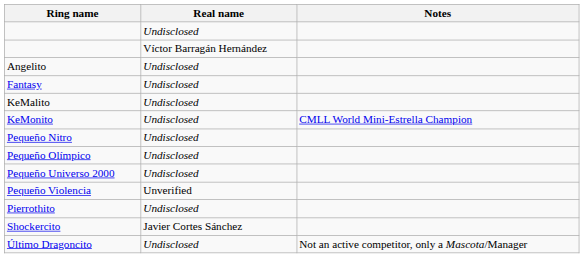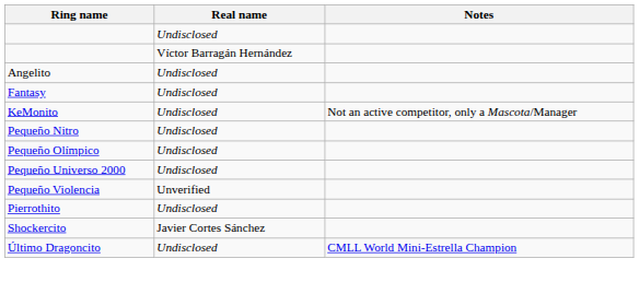 <table class="wikitable sortable" style="width:65%;">
 <tr>
 <th>Ring name</th>
 <th>Real name</th>
 <th>Notes</th>
 </tr>
 <tr>
 <td></td>
 <td><em>Undisclosed</em></td>
 <td></td>
 </tr>
 <tr>
 <td></td>
 <td>Víctor Barragán Hernández</td>
 <td></td>
 </tr>
 <tr>
 <td>Angelito</td>
 <td><em>Undisclosed</em></td>
 <td></td>
 </tr>
 <tr>
 <td><a href='#'>Fantasy</a></td>
 <td><em>Undisclosed</em></td>
 <td></td>
 </tr>
 <tr>
-<td>KeMalito</td>
-<td><em>Undisclosed</em></td>
-<td></td>
-</tr>
-<tr>
 <td><a href='#'>KeMonito</a></td>
 <td><em>Undisclosed</em></td>
-<td><a href='#'>CMLL World Mini-Estrella Champion</a></td>
+<td>Not an active competitor, only a <em>Mascota</em>/Manager</td>
 </tr>
 <tr>
 <td><a href='#'>Pequeño Nitro</a></td>
 <td><em>Undisclosed</em></td>
 <td></td>
 </tr>
 <tr>
 <td><a href='#'>Pequeño Olímpico</a></td>
 <td><em>Undisclosed</em></td>
 <td></td>
 </tr>
 <tr>
 <td><a href='#'>Pequeño Universo 2000</a></td>
 <td><em>Undisclosed</em></td>
 <td></td>
 </tr>
 <tr>
 <td><a href='#'>Pequeño Violencia</a></td>
 <td>Unverified</td>
 <td></td>
 </tr>
 <tr>
 <td><a href='#'>Pierrothito</a></td>
 <td><em>Undisclosed</em></td>
 <td></td>
 </tr>
 <tr>
 <td><a href='#'>Shockercito</a></td>
 <td>Javier Cortes Sánchez</td>
 <td></td>
 </tr>
 <tr>
 <td><a href='#'>Último Dragoncito</a></td>
 <td><em>Undisclosed</em></td>
-<td>Not an active competitor, only a <em>Mascota</em>/Manager</td>
+<td><a href='#'>CMLL World Mini-Estrella Champion</a></td>
 </tr>
 </table>
